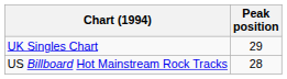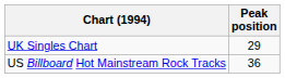 <table class="wikitable">
 <tr>
 <th>Chart (1994)</th>
 <th>Peak<br>position</th>
 </tr>
 <tr>
 <td><a href='#'>UK Singles Chart</a></td>
 <td align="center">29</td>
 </tr>
 <tr>
 <td>US <em><a href='#'>Billboard</a></em> <a href='#'>Hot Mainstream Rock Tracks</a></td>
-<td align="center">28</td>
+<td align="center">36</td>
 </tr>
 </table>
